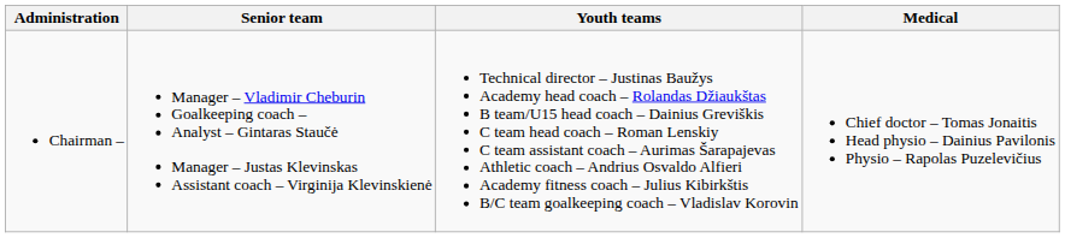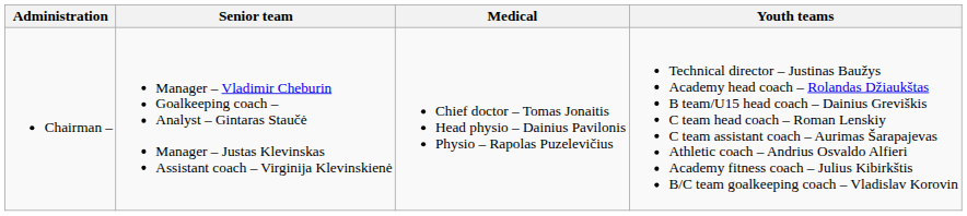 <table class="wikitable">
 <tr>
 <th>Administration</th>
 <th>Senior team</th>
+<th>Medical</th>
 <th>Youth teams</th>
-<th>Medical</th>
 </tr>
 <tr>
 <td><br><ul><li>Chairman –  </li></ul></td>
 <td><br><ul><li>Manager –  <a href='#'>Vladimir Cheburin</a></li><li>Goalkeeping coach –  </li><li>Analyst –  Gintaras Staučė</li></ul><ul><li>Manager –  Justas Klevinskas</li><li>Assistant coach –  Virginija Klevinskienė</li></ul></td>
+<td><br><ul><li>Chief doctor –  Tomas Jonaitis</li><li>Head physio –  Dainius Pavilonis</li><li>Physio –  Rapolas Puzelevičius</li></ul></td>
 <td><br><ul><li>Technical director –  Justinas Baužys</li><li>Academy head coach –  <a href='#'>Rolandas Džiaukštas</a></li><li>B team/U15 head coach –  Dainius Greviškis</li><li>C team head coach –  Roman Lenskiy</li><li>C team assistant coach –  Aurimas Šarapajevas</li><li>Athletic coach –  Andrius Osvaldo Alfieri</li><li>Academy fitness coach –  Julius Kibirkštis</li><li>B/C team goalkeeping coach –  Vladislav Korovin</li></ul></td>
-<td><br><ul><li>Chief doctor –  Tomas Jonaitis</li><li>Head physio –  Dainius Pavilonis</li><li>Physio –  Rapolas Puzelevičius</li></ul></td>
 </tr>
 </table>
